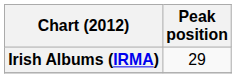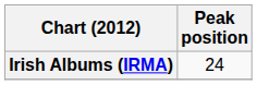 <table class="wikitable sortable plainrowheaders">
 <tr>
 <th scope="col">Chart (2012)</th>
 <th scope="col">Peak<br>position</th>
 </tr>
 <tr>
 <th scope="row">Irish Albums (<a href='#'>IRMA</a>)</th>
-<td style="text-align:center;">29</td>
+<td style="text-align:center;">24</td>
 </tr>
 <tr>
 </tr>
 <tr>
 </tr>
 <tr>
 </tr>
 <tr>
 </tr>
 </table>
